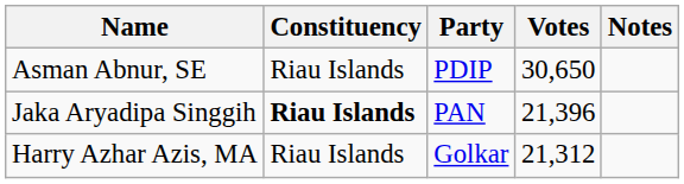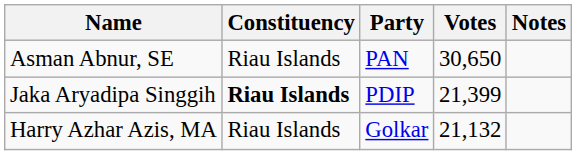 <table class="wikitable sortable">
 <tr>
 <th>Name</th>
 <th>Constituency</th>
 <th>Party</th>
 <th>Votes</th>
 <th>Notes</th>
 </tr>
 <tr>
 <td>Asman Abnur, SE</td>
 <td>Riau Islands</td>
-<td><a href='#'>PDIP</a></td>
+<td><a href='#'>PAN</a></td>
 <td>30,650</td>
 <td></td>
 </tr>
 <tr>
 <td>Jaka Aryadipa Singgih</td>
 <td><strong>Riau Islands</strong></td>
-<td><a href='#'>PAN</a></td>
-<td>21,396</td>
+<td><a href='#'>PDIP</a></td>
+<td>21,399</td>
 <td></td>
 </tr>
 <tr>
 <td>Harry Azhar Azis, MA</td>
 <td>Riau Islands</td>
 <td><a href='#'>Golkar</a></td>
-<td>21,312</td>
+<td>21,132</td>
 <td></td>
 </tr>
 </table>
